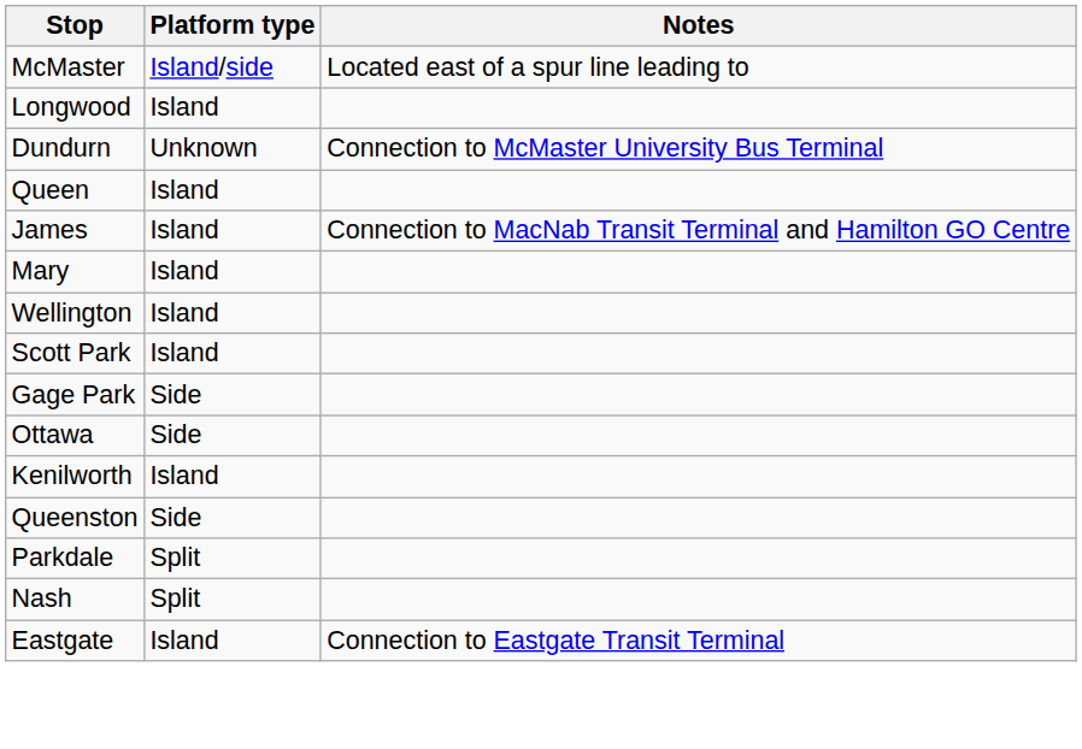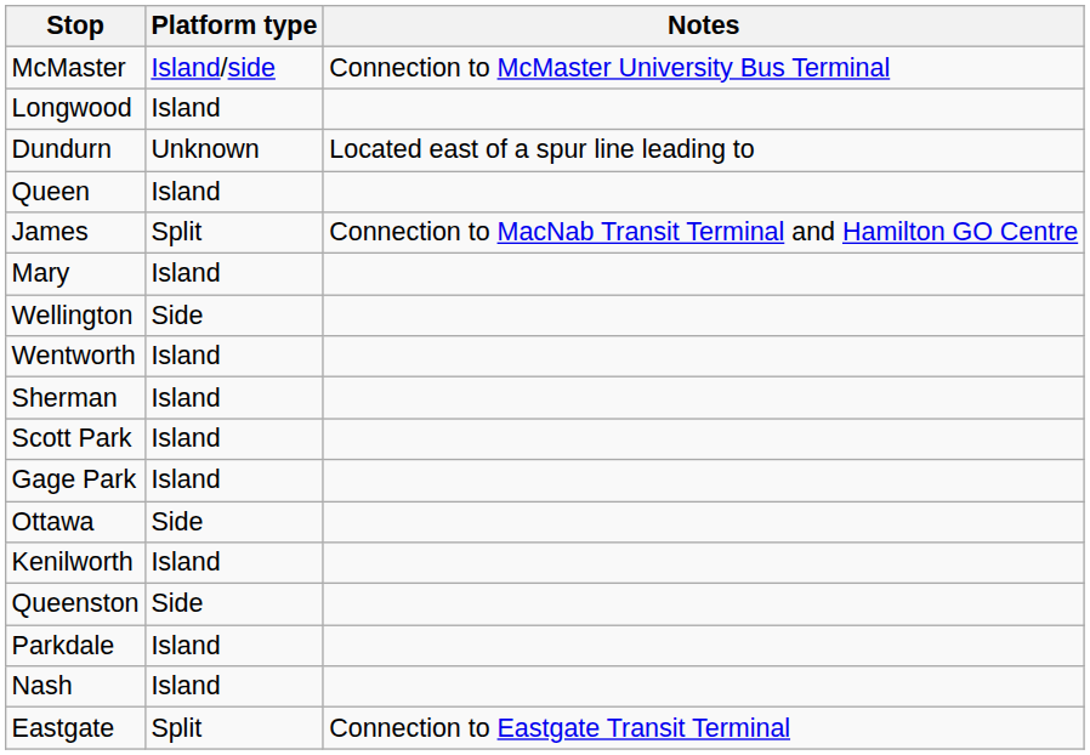 <table class="wikitable">
 <tr>
 <th>Stop</th>
 <th>Platform type</th>
 <th>Notes</th>
 </tr>
 <tr>
 <td>McMaster</td>
 <td><a href='#'>Island</a>/<a href='#'>side</a></td>
-<td>Located east of a spur line leading to </td>
+<td>Connection to <a href='#'>McMaster University Bus Terminal</a></td>
 </tr>
 <tr>
 <td>Longwood</td>
 <td>Island</td>
 <td></td>
 </tr>
 <tr>
 <td>Dundurn</td>
 <td>Unknown</td>
-<td>Connection to <a href='#'>McMaster University Bus Terminal</a></td>
+<td>Located east of a spur line leading to </td>
 </tr>
 <tr>
 <td>Queen</td>
 <td>Island</td>
 <td></td>
 </tr>
 <tr>
 <td>James</td>
-<td>Island</td>
+<td>Split</td>
 <td>Connection to <a href='#'>MacNab Transit Terminal</a> and <a href='#'>Hamilton GO Centre</a></td>
 </tr>
 <tr>
 <td>Mary</td>
 <td>Island</td>
 <td></td>
 </tr>
 <tr>
 <td>Wellington</td>
+<td>Side</td>
+<td></td>
+</tr>
+<tr>
+<td>Wentworth</td>
+<td>Island</td>
+<td></td>
+</tr>
+<tr>
+<td>Sherman</td>
 <td>Island</td>
 <td></td>
 </tr>
 <tr>
 <td>Scott Park</td>
 <td>Island</td>
 <td></td>
 </tr>
 <tr>
 <td>Gage Park</td>
-<td>Side</td>
+<td>Island</td>
 <td></td>
 </tr>
 <tr>
 <td>Ottawa</td>
 <td>Side</td>
 <td></td>
 </tr>
 <tr>
 <td>Kenilworth</td>
 <td>Island</td>
 <td></td>
 </tr>
 <tr>
 <td>Queenston</td>
 <td>Side</td>
 <td></td>
 </tr>
 <tr>
 <td>Parkdale</td>
-<td>Split</td>
+<td>Island</td>
 <td></td>
 </tr>
 <tr>
 <td>Nash</td>
-<td>Split</td>
+<td>Island</td>
 <td></td>
 </tr>
 <tr>
 <td>Eastgate</td>
-<td>Island</td>
+<td>Split</td>
 <td>Connection to <a href='#'>Eastgate Transit Terminal</a></td>
 </tr>
 </table>
